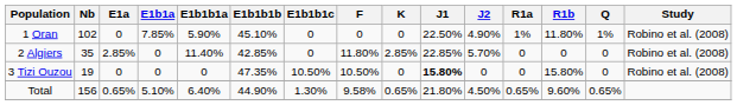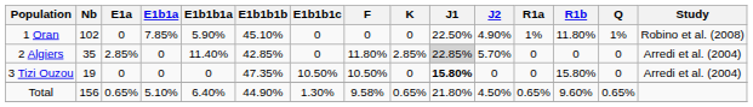 <table class="wikitable sortable" style="text-align:center; font-size: 75%;">
 <tr>
 <th>Population</th>
 <th>Nb</th>
 <th>E1a</th>
 <th><a href='#'>E1b1a</a></th>
 <th>E1b1b1a</th>
 <th>E1b1b1b</th>
 <th>E1b1b1c</th>
 <th>F</th>
 <th>K</th>
 <th>J1</th>
 <th><a href='#'>J2</a></th>
 <th>R1a</th>
 <th><a href='#'>R1b</a></th>
 <th>Q</th>
 <th>Study</th>
 </tr>
 <tr>
 <td>1 <a href='#'>Oran</a></td>
 <td>102</td>
 <td>0</td>
 <td>7.85%</td>
 <td>5.90%</td>
 <td>45.10%</td>
 <td>0</td>
 <td>0</td>
 <td>0</td>
 <td>22.50%</td>
 <td>4.90%</td>
 <td>1%</td>
 <td>11.80%</td>
 <td>1%</td>
 <td>Robino et al. (2008)</td>
 </tr>
 <tr>
 <td>2 <a href='#'>Algiers</a></td>
 <td>35</td>
 <td>2.85%</td>
 <td>0</td>
 <td>11.40%</td>
 <td>42.85%</td>
 <td>0</td>
 <td>11.80%</td>
 <td>2.85%</td>
-<td>22.85%</td>
+<td style="background: lightgrey;">22.85%</td>
 <td>5.70%</td>
 <td>0</td>
 <td>0</td>
 <td>0</td>
-<td>Robino et al. (2008)</td>
+<td>Arredi et al. (2004)</td>
 </tr>
 <tr>
 <td>3 <a href='#'>Tizi Ouzou</a></td>
 <td>19</td>
 <td>0</td>
 <td>0</td>
 <td>0</td>
 <td>47.35%</td>
 <td>10.50%</td>
 <td>10.50%</td>
 <td>0</td>
 <td><strong>15.80%</strong></td>
 <td>0</td>
 <td>0</td>
 <td>15.80%</td>
 <td>0</td>
-<td>Robino et al. (2008)</td>
+<td>Arredi et al. (2004)</td>
 </tr>
 <tr>
 </tr>
 <tr>
 <td>Total</td>
 <td>156</td>
 <td>0.65%</td>
 <td>5.10%</td>
 <td>6.40%</td>
 <td>44.90%</td>
 <td>1.30%</td>
 <td>9.58%</td>
 <td>0.65%</td>
 <td>21.80%</td>
 <td>4.50%</td>
 <td>0.65%</td>
 <td>9.60%</td>
 <td>0.65%</td>
 <td></td>
 </tr>
 <tr>
 </tr>
 </table>
